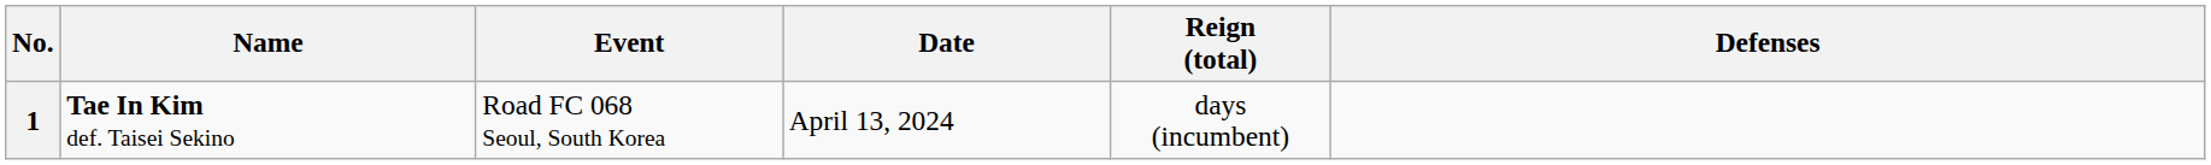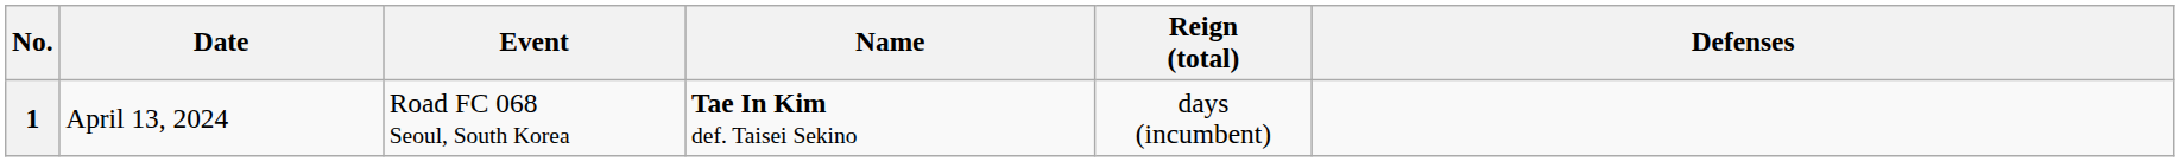 <table class="wikitable" style="width:99%;">
 <tr>
 <th style="width:2%;">No.</th>
+<th style="width:15%;">Date</th>
+<th style="width:14%;">Event</th>
 <th style="width:19%;">Name</th>
-<th style="width:14%;">Event</th>
-<th style="width:15%;">Date</th>
 <th style="width:10%;">Reign<br>(total)</th>
 <th style="width:40%;">Defenses</th>
 </tr>
 <tr>
 <th>1</th>
+<td>April 13, 2024</td>
+<td>Road FC 068<br><small>Seoul, South Korea</small></td>
 <td> <strong>Tae In Kim</strong><br><small>def. Taisei Sekino</small></td>
-<td>Road FC 068<br><small>Seoul, South Korea</small></td>
-<td>April 13, 2024</td>
 <td style="text-align:center;"> days<br>(incumbent)</td>
 <td></td>
 </tr>
 </table>
